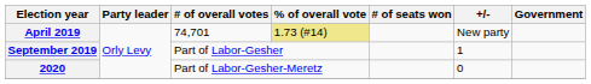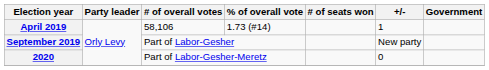 <table class="wikitable">
 <tr>
 <th>Election year</th>
 <th>Party leader</th>
 <th># of overall votes</th>
 <th>% of overall vote</th>
 <th># of seats won</th>
 <th>+/-</th>
 <th>Government</th>
 </tr>
 <tr>
 <th><a href='#'>April 2019</a></th>
 <td rowspan=3><a href='#'>Orly Levy</a></td>
-<td>74,701</td>
-<td style="background: khaki;">1.73 (#14)</td>
+<td>58,106</td>
+<td>1.73 (#14)</td>
 <td></td>
-<td>New party</td>
+<td> 1</td>
 <td></td>
 </tr>
 <tr>
 <th><a href='#'>September 2019</a></th>
 <td colspan=2>Part of <a href='#'>Labor-Gesher</a></td>
 <td></td>
-<td> 1</td>
+<td>New party</td>
 <td></td>
 </tr>
 <tr>
 <th><a href='#'>2020</a></th>
 <td colspan=2>Part of <a href='#'>Labor-Gesher-Meretz</a></td>
 <td></td>
 <td> 0</td>
 <td></td>
 </tr>
 <tr>
 </tr>
 </table>
